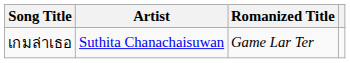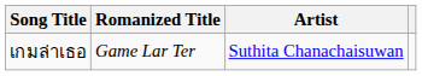 <table class="wikitable">
 <tr>
 <th>Song Title</th>
+<th>Romanized Title</th>
 <th>Artist</th>
-<th>Romanized Title</th>
 <th></th>
 </tr>
 <tr>
 <td>เกมล่าเธอ</td>
+<td><em>Game Lar Ter</em></td>
 <td><a href='#'>Suthita Chanachaisuwan</a></td>
-<td><em>Game Lar Ter</em></td>
 <td style="text-align: center;"></td>
 </tr>
 </table>
